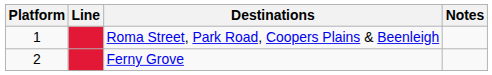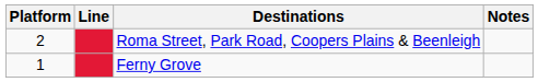 <table class="wikitable" style="float: none; margin: 0.5em; ">
 <tr>
 <th>Platform</th>
 <th>Line</th>
 <th>Destinations</th>
 <th>Notes</th>
 </tr>
 <tr>
-<td rowspan=1 style="text-align:center;">1</td>
+<td rowspan=1 style="text-align:center;">2</td>
 <td style="background:#E31836"><a href='#'></a></td>
 <td><a href='#'>Roma Street</a>, <a href='#'>Park Road</a>, <a href='#'>Coopers Plains</a> & <a href='#'>Beenleigh</a></td>
 <td></td>
 </tr>
 <tr>
-<td rowspan=1 style="text-align:center;">2</td>
+<td rowspan=1 style="text-align:center;">1</td>
 <td style="background:#E31836"><a href='#'></a></td>
 <td><a href='#'>Ferny Grove</a></td>
 <td></td>
 </tr>
 </table>
